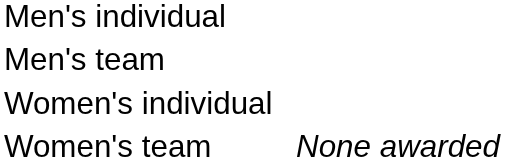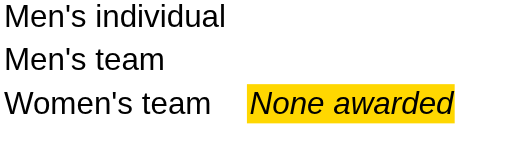 <table>
 <tr>
 <td>Men's individual</td>
 <td></td>
 <td></td>
 <td></td>
 </tr>
 <tr>
 <td>Men's team</td>
 <td></td>
 <td></td>
 <td></td>
 </tr>
 <tr>
-<td>Women's individual</td>
-<td></td>
-<td></td>
-<td></td>
-</tr>
-<tr>
 <td>Women's team</td>
 <td></td>
 <td></td>
-<td><em>None awarded</em></td>
+<td style="background: gold;"><em>None awarded</em></td>
 </tr>
 </table>
